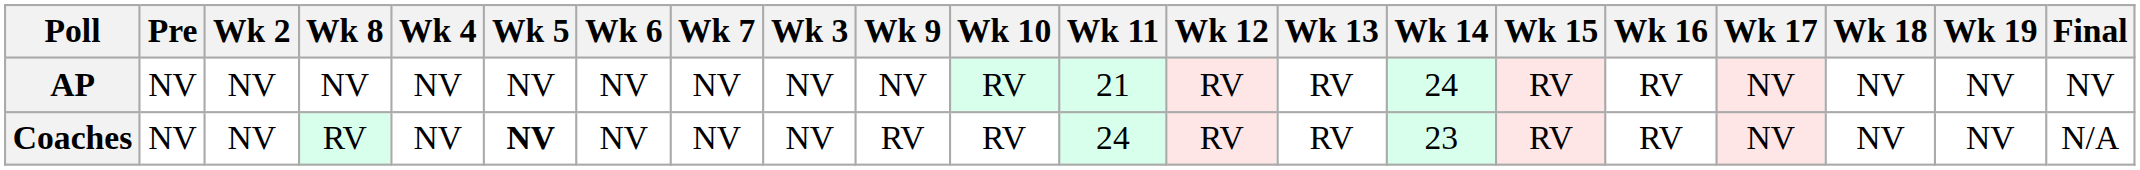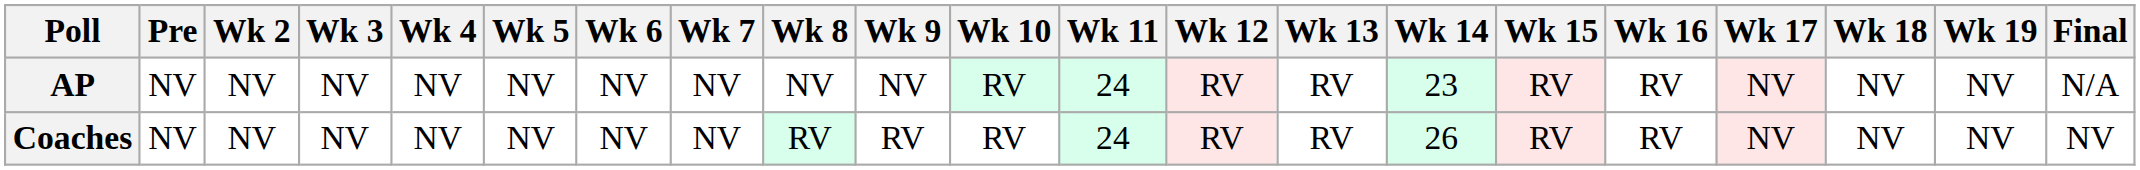 <table class="wikitable" style="white-space:nowrap;text-align:center;">
 <tr>
 <th>Poll</th>
 <th>Pre</th>
 <th>Wk 2</th>
-<th>Wk 8</th>
+<th>Wk 3</th>
 <th>Wk 4</th>
 <th>Wk 5</th>
 <th>Wk 6</th>
 <th>Wk 7</th>
-<th>Wk 3</th>
+<th>Wk 8</th>
 <th>Wk 9</th>
 <th>Wk 10</th>
 <th>Wk 11</th>
 <th>Wk 12</th>
 <th>Wk 13</th>
 <th>Wk 14</th>
 <th>Wk 15</th>
 <th>Wk 16</th>
 <th>Wk 17</th>
 <th>Wk 18</th>
 <th>Wk 19</th>
 <th>Final</th>
 </tr>
 <tr>
 <th>AP</th>
 <td style="background:#FFF;">NV</td>
 <td style="background:#FFF;">NV</td>
 <td style="background:#FFF;">NV</td>
 <td style="background:#FFF;">NV</td>
 <td style="background:#FFF;">NV</td>
 <td style="background:#FFF;">NV</td>
 <td style="background:#FFF;">NV</td>
 <td style="background:#FFF;">NV</td>
 <td style="background:#FFF;">NV</td>
 <td style="background:#D8FFEB;">RV</td>
-<td style="background:#D8FFEB;">21</td>
-<td style="background:#FFE6E6;">RV</td>
-<td style="background:#FFF;">RV</td>
-<td style="background:#D8FFEB;">24</td>
-<td style="background:#FFE6E6;">RV</td>
-<td style="background:#FFF;">RV</td>
-<td style="background:#FFE6E6;">NV</td>
-<td style="background:#FFF;">NV</td>
-<td style="background:#FFF;">NV</td>
-<td style="background:#FFF;">NV</td>
-</tr>
-<tr>
-<th>Coaches</th>
-<td style="background:#FFF;">NV</td>
-<td style="background:#FFF;">NV</td>
-<td style="background:#D8FFEB;">RV</td>
-<td style="background:#FFF;">NV</td>
-<td style="background:#FFF;"><strong>NV</strong></td>
-<td style="background:#FFF;">NV</td>
-<td style="background:#FFF;">NV</td>
-<td style="background:#FFF;">NV</td>
-<td style="background:#FFF;">RV</td>
-<td style="background:#FFF;">RV</td>
 <td style="background:#D8FFEB;">24</td>
 <td style="background:#FFE6E6;">RV</td>
 <td style="background:#FFF;">RV</td>
 <td style="background:#D8FFEB;">23</td>
 <td style="background:#FFE6E6;">RV</td>
 <td style="background:#FFF;">RV</td>
 <td style="background:#FFE6E6;">NV</td>
 <td style="background:#FFF;">NV</td>
 <td style="background:#FFF;">NV</td>
 <td style="background:#FFF;">N/A</td>
 </tr>
+<tr>
+<th>Coaches</th>
+<td style="background:#FFF;">NV</td>
+<td style="background:#FFF;">NV</td>
+<td style="background:#FFF;">NV</td>
+<td style="background:#FFF;">NV</td>
+<td style="background:#FFF;">NV</td>
+<td style="background:#FFF;">NV</td>
+<td style="background:#FFF;">NV</td>
+<td style="background:#D8FFEB;">RV</td>
+<td style="background:#FFF;">RV</td>
+<td style="background:#FFF;">RV</td>
+<td style="background:#D8FFEB;">24</td>
+<td style="background:#FFE6E6;">RV</td>
+<td style="background:#FFF;">RV</td>
+<td style="background:#D8FFEB;">26</td>
+<td style="background:#FFE6E6;">RV</td>
+<td style="background:#FFF;">RV</td>
+<td style="background:#FFE6E6;">NV</td>
+<td style="background:#FFF;">NV</td>
+<td style="background:#FFF;">NV</td>
+<td style="background:#FFF;">NV</td>
+</tr>
 </table>
